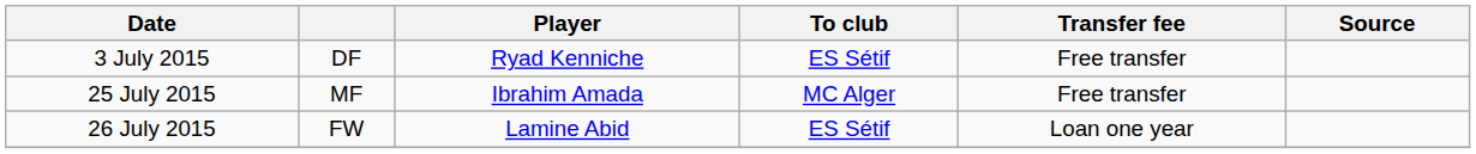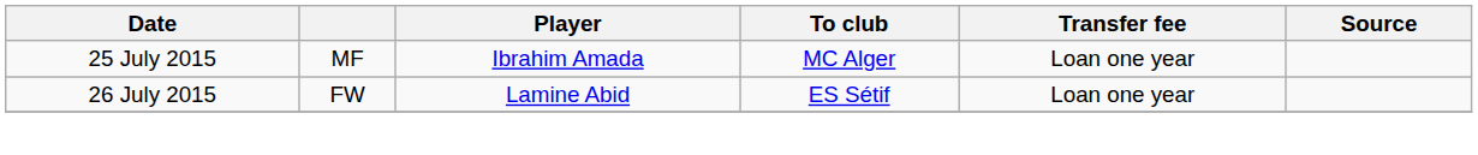 <table class="wikitable sortable" style="width:70%; text-align:center; font-size:85%; text-align:centre;">
 <tr>
 <th><strong>Date</strong></th>
 <th><strong></strong></th>
 <th><strong>Player</strong></th>
 <th><strong>To club</strong></th>
 <th><strong>Transfer fee</strong></th>
 <th><strong>Source</strong></th>
 </tr>
 <tr>
-<td>3 July 2015</td>
-<td>DF</td>
-<td> <a href='#'>Ryad Kenniche</a></td>
-<td><a href='#'>ES Sétif</a></td>
-<td>Free transfer</td>
-<td></td>
-</tr>
-<tr>
 <td>25 July 2015</td>
 <td>MF</td>
 <td> <a href='#'>Ibrahim Amada</a></td>
 <td><a href='#'>MC Alger</a></td>
-<td>Free transfer</td>
+<td>Loan one year</td>
 <td></td>
 </tr>
 <tr>
 <td>26 July 2015</td>
 <td>FW</td>
 <td> <a href='#'>Lamine Abid</a></td>
 <td><a href='#'>ES Sétif</a></td>
 <td>Loan one year</td>
 <td></td>
 </tr>
 <tr>
 </tr>
 </table>
